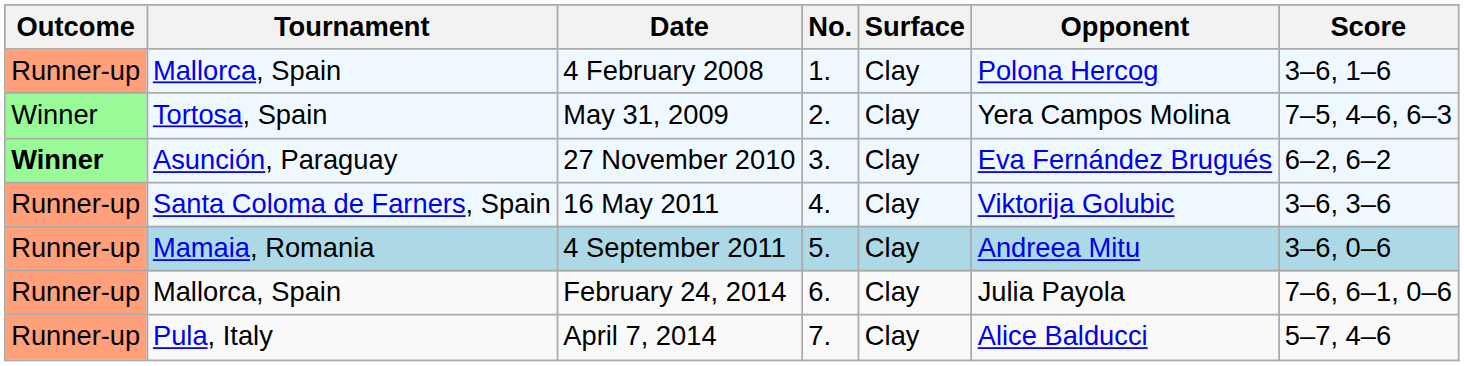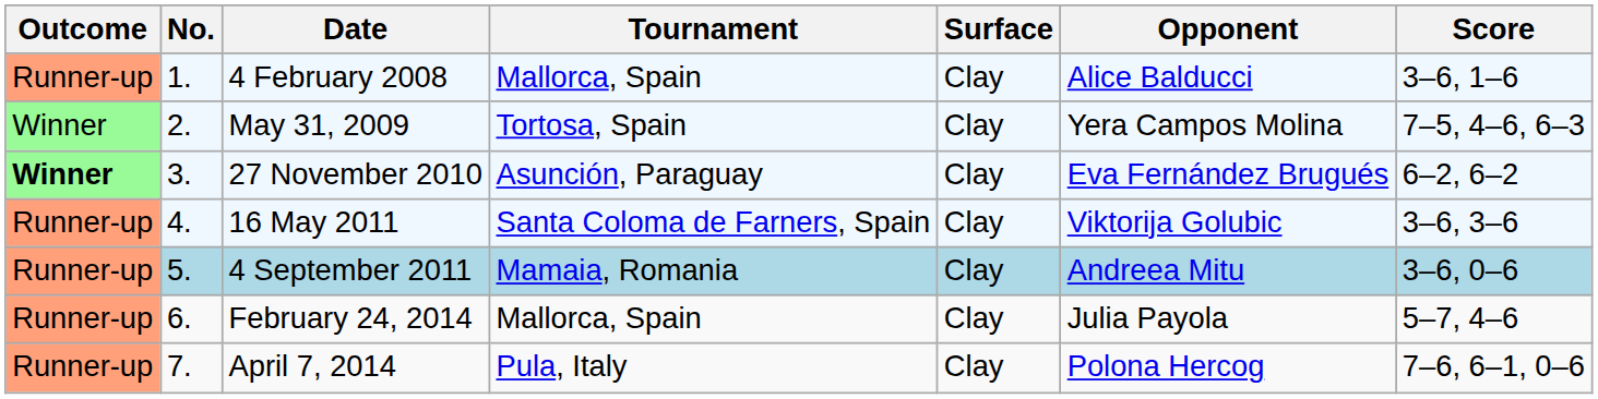 <table class="sortable wikitable" style=font-size:97%>
 <tr>
 <th>Outcome</th>
+<th>No.</th>
+<th>Date</th>
 <th>Tournament</th>
-<th>Date</th>
-<th>No.</th>
 <th>Surface</th>
 <th>Opponent</th>
 <th class="unsortable">Score</th>
 </tr>
 <tr bgcolor="#f0f8ff">
 <td bgcolor="FFA07A">Runner-up</td>
+<td>1.</td>
+<td>4 February 2008</td>
 <td><a href='#'>Mallorca</a>, Spain</td>
-<td>4 February 2008</td>
-<td>1.</td>
 <td>Clay</td>
-<td> <a href='#'>Polona Hercog</a></td>
+<td> <a href='#'>Alice Balducci</a></td>
 <td>3–6, 1–6</td>
 </tr>
 <tr bgcolor="#f0f8ff">
 <td bgcolor="98FB98">Winner</td>
+<td>2.</td>
+<td>May 31, 2009</td>
 <td><a href='#'>Tortosa</a>, Spain</td>
-<td>May 31, 2009</td>
-<td>2.</td>
 <td>Clay</td>
 <td> Yera Campos Molina</td>
 <td>7–5, 4–6, 6–3</td>
 </tr>
 <tr bgcolor="#f0f8ff">
 <td bgcolor="98FB98"><strong>Winner</strong></td>
+<td>3.</td>
+<td>27 November 2010</td>
 <td><a href='#'>Asunción</a>, Paraguay</td>
-<td>27 November 2010</td>
-<td>3.</td>
 <td>Clay</td>
 <td> <a href='#'>Eva Fernández Brugués</a></td>
 <td>6–2, 6–2</td>
 </tr>
 <tr style="background:#f0f8ff;">
 <td bgcolor="FFA07A">Runner-up</td>
+<td>4.</td>
+<td>16 May 2011</td>
 <td><a href='#'>Santa Coloma de Farners</a>, Spain</td>
-<td>16 May 2011</td>
-<td>4.</td>
 <td>Clay</td>
 <td> <a href='#'>Viktorija Golubic</a></td>
 <td>3–6, 3–6</td>
 </tr>
 <tr style="background:lightblue;">
 <td bgcolor="FFA07A">Runner-up</td>
+<td>5.</td>
+<td>4 September 2011</td>
 <td><a href='#'>Mamaia</a>, Romania</td>
-<td>4 September 2011</td>
-<td>5.</td>
 <td>Clay</td>
 <td> <a href='#'>Andreea Mitu</a></td>
 <td>3–6, 0–6</td>
 </tr>
 <tr>
 <td bgcolor="FFA07A">Runner-up</td>
+<td>6.</td>
+<td>February 24, 2014</td>
 <td>Mallorca, Spain</td>
-<td>February 24, 2014</td>
-<td>6.</td>
 <td>Clay</td>
 <td> Julia Payola</td>
-<td>7–6, 6–1, 0–6</td>
+<td>5–7, 4–6</td>
 </tr>
 <tr>
 <td bgcolor="FFA07A">Runner-up</td>
+<td>7.</td>
+<td>April 7, 2014</td>
 <td><a href='#'>Pula</a>, Italy</td>
-<td>April 7, 2014</td>
-<td>7.</td>
 <td>Clay</td>
-<td> <a href='#'>Alice Balducci</a></td>
-<td>5–7, 4–6</td>
+<td> <a href='#'>Polona Hercog</a></td>
+<td>7–6, 6–1, 0–6</td>
 </tr>
 </table>
